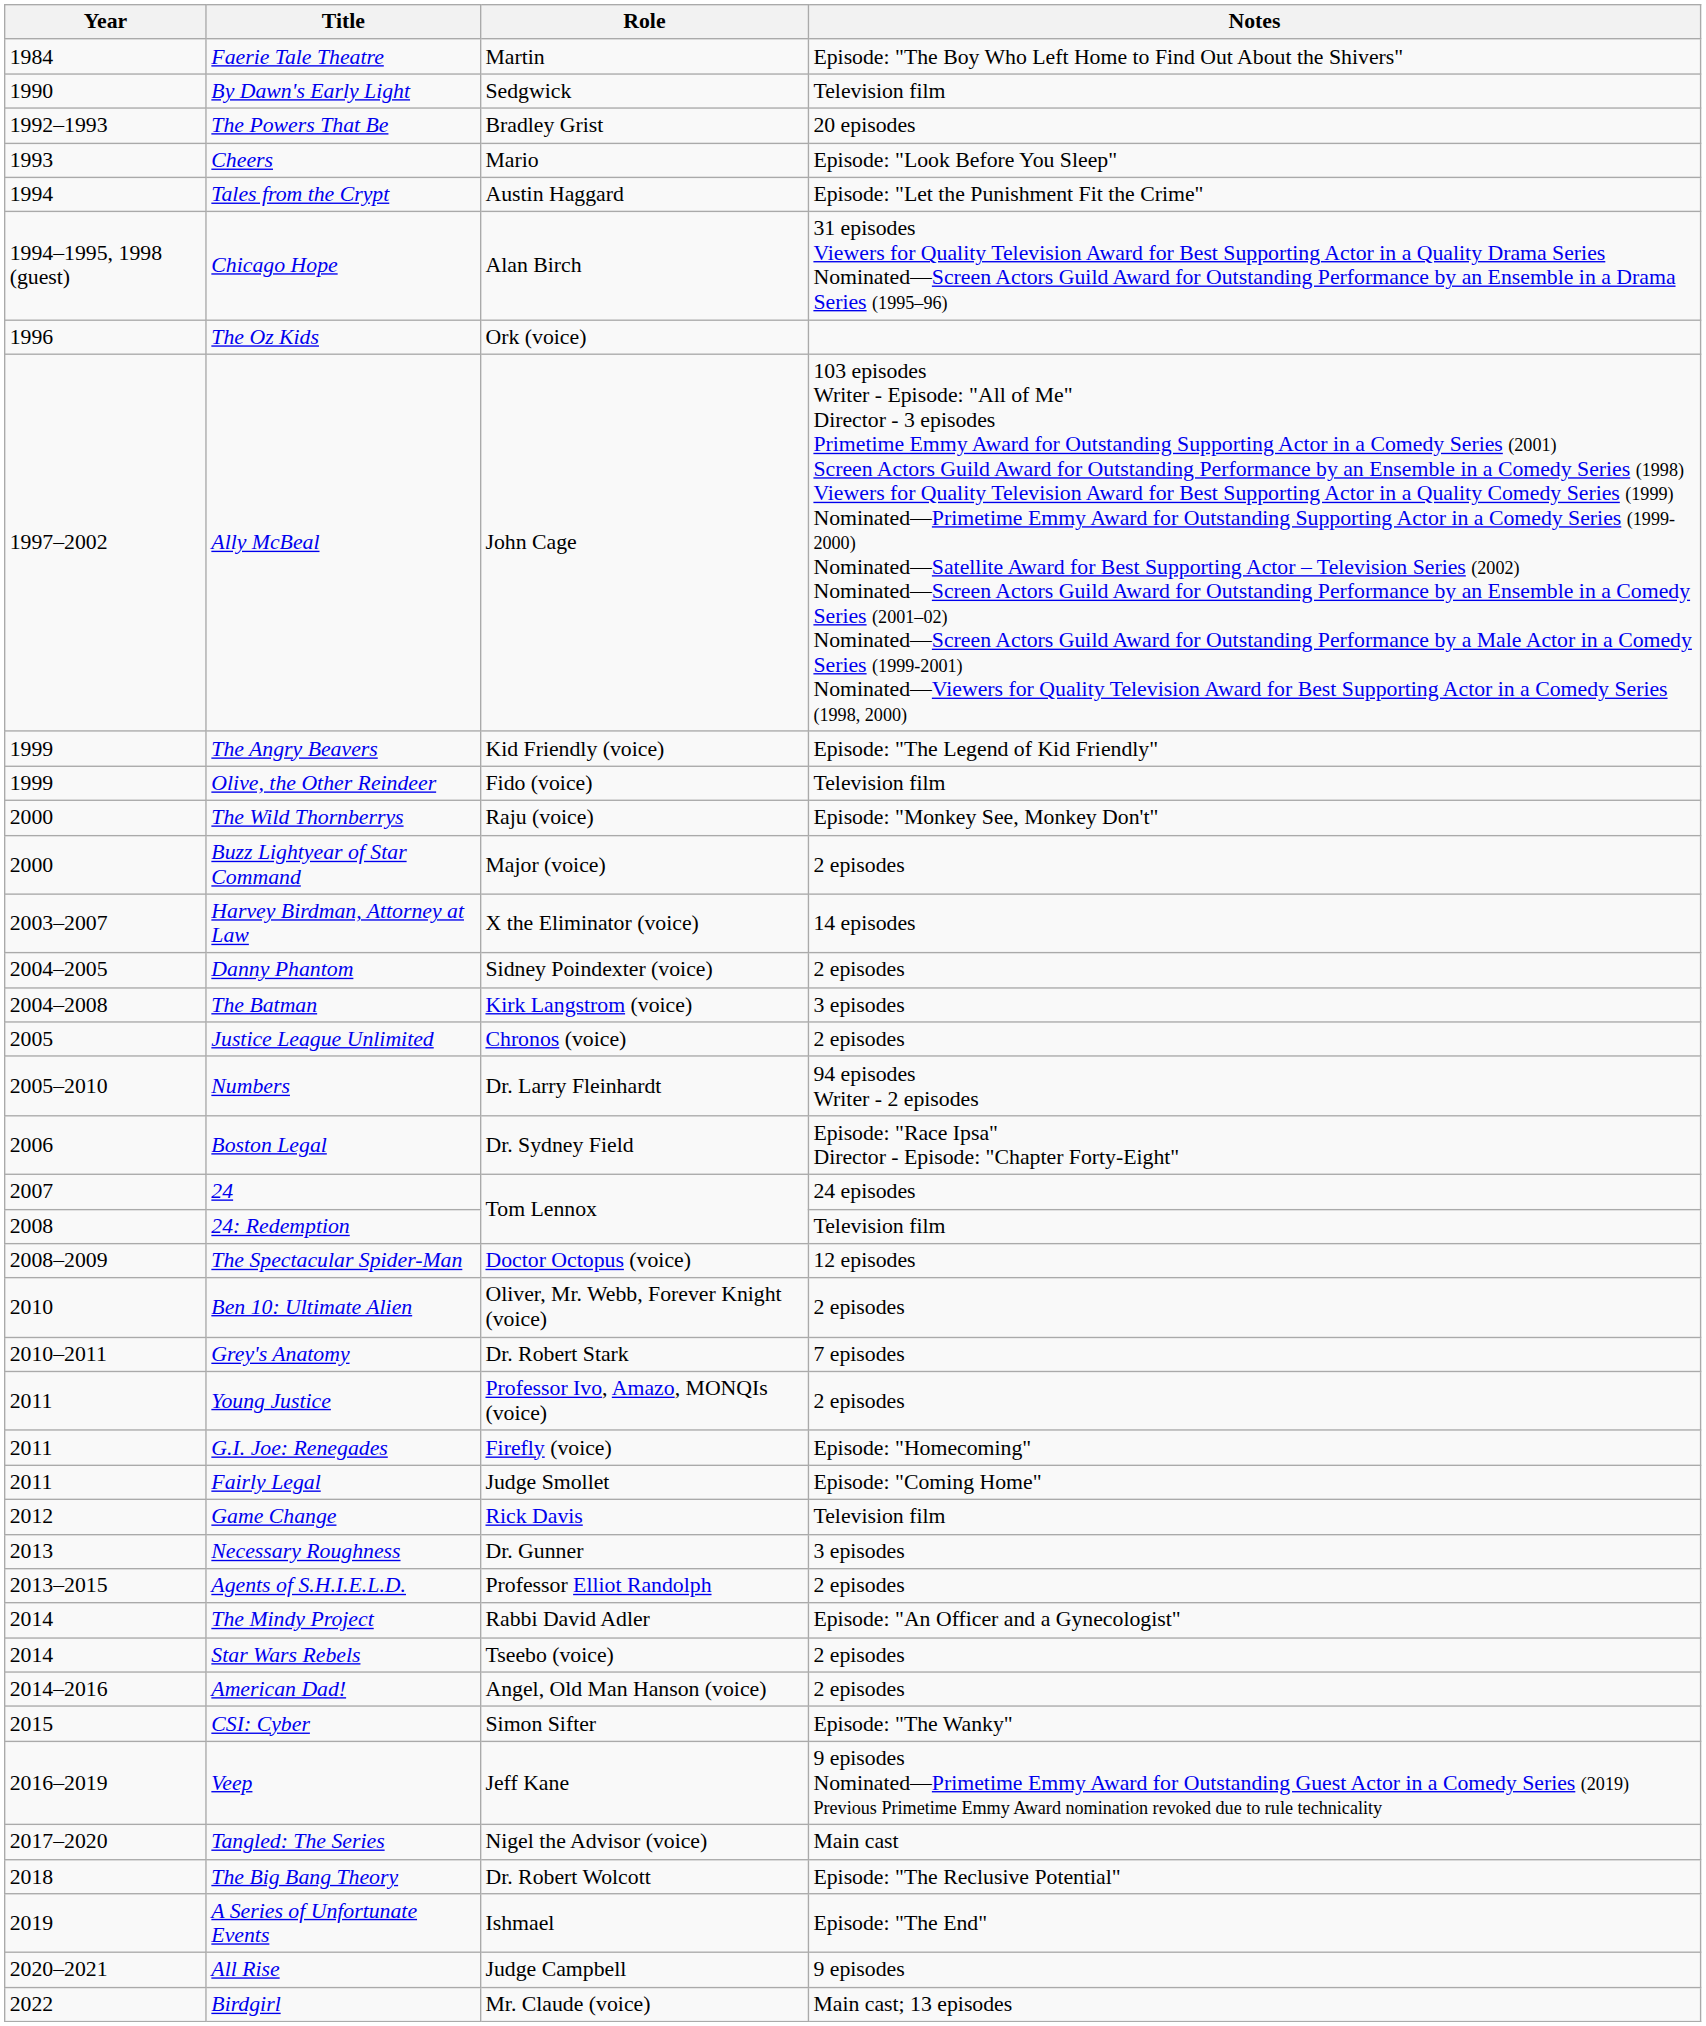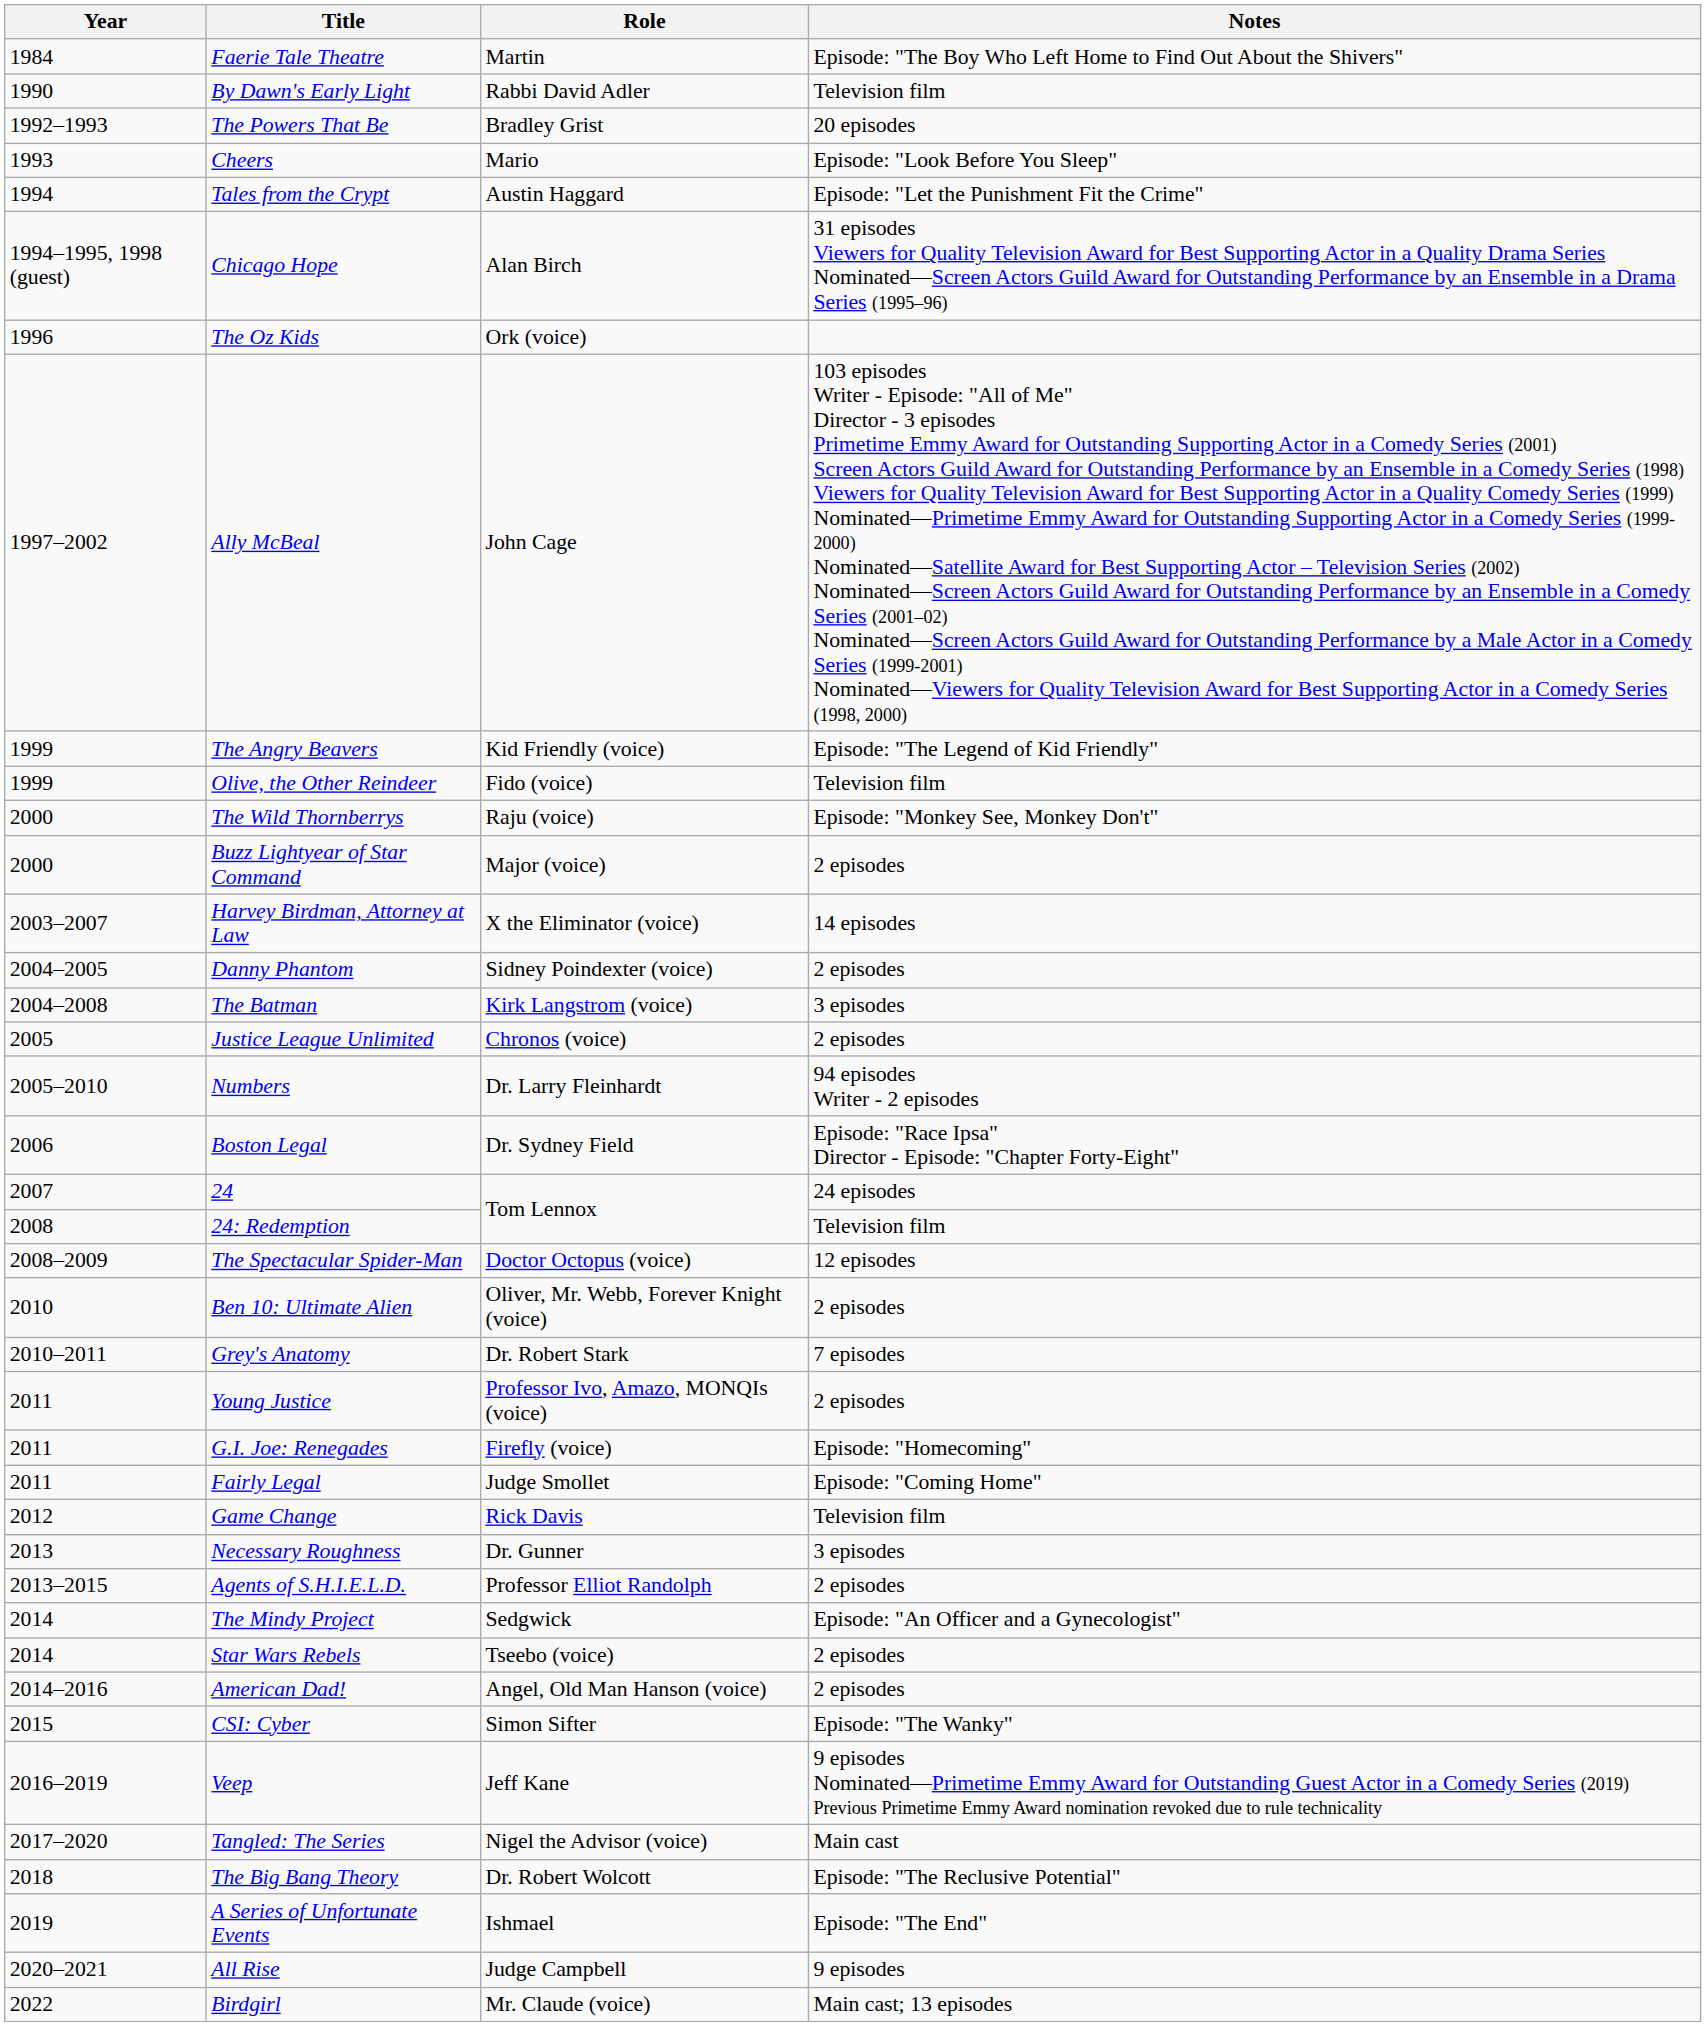 <table class="wikitable sortable">
 <tr>
 <th>Year</th>
 <th>Title</th>
 <th>Role</th>
 <th>Notes</th>
 </tr>
 <tr>
 <td>1984</td>
 <td><em><a href='#'>Faerie Tale Theatre</a></em></td>
 <td>Martin</td>
 <td>Episode: "The Boy Who Left Home to Find Out About the Shivers"</td>
 </tr>
 <tr>
 <td>1990</td>
 <td><em><a href='#'>By Dawn's Early Light</a></em></td>
-<td>Sedgwick</td>
+<td>Rabbi David Adler</td>
 <td>Television film</td>
 </tr>
 <tr>
 <td>1992–1993</td>
 <td><em><a href='#'>The Powers That Be</a></em></td>
 <td>Bradley Grist</td>
 <td>20 episodes</td>
 </tr>
 <tr>
 <td>1993</td>
 <td><em><a href='#'>Cheers</a></em></td>
 <td>Mario</td>
 <td>Episode: "Look Before You Sleep"</td>
 </tr>
 <tr>
 <td>1994</td>
 <td><em><a href='#'>Tales from the Crypt</a></em></td>
 <td>Austin Haggard</td>
 <td>Episode: "Let the Punishment Fit the Crime"</td>
 </tr>
 <tr>
 <td>1994–1995, 1998 (guest)</td>
 <td><em><a href='#'>Chicago Hope</a></em></td>
 <td>Alan Birch</td>
 <td>31 episodes<br><a href='#'>Viewers for Quality Television Award for Best Supporting Actor in a Quality Drama Series</a><br>Nominated—<a href='#'>Screen Actors Guild Award for Outstanding Performance by an Ensemble in a Drama Series</a> <small>(1995–96)</small></td>
 </tr>
 <tr>
 <td>1996</td>
 <td><em><a href='#'>The Oz Kids</a></em></td>
 <td>Ork (voice)</td>
 <td></td>
 </tr>
 <tr>
 <td>1997–2002</td>
 <td><em><a href='#'>Ally McBeal</a></em></td>
 <td>John Cage</td>
 <td>103 episodes<br>Writer - Episode: "All of Me"<br>Director - 3 episodes<br><a href='#'>Primetime Emmy Award for Outstanding Supporting Actor in a Comedy Series</a> <small>(2001)</small><br><a href='#'>Screen Actors Guild Award for Outstanding Performance by an Ensemble in a Comedy Series</a> <small>(1998)</small><br><a href='#'>Viewers for Quality Television Award for Best Supporting Actor in a Quality Comedy Series</a> <small>(1999)</small><br>Nominated—<a href='#'>Primetime Emmy Award for Outstanding Supporting Actor in a Comedy Series</a> <small>(1999-2000)</small><br>Nominated—<a href='#'>Satellite Award for Best Supporting Actor – Television Series</a> <small>(2002)</small><br>Nominated—<a href='#'>Screen Actors Guild Award for Outstanding Performance by an Ensemble in a Comedy Series</a> <small>(2001–02)</small><br>Nominated—<a href='#'>Screen Actors Guild Award for Outstanding Performance by a Male Actor in a Comedy Series</a> <small>(1999-2001)</small><br>Nominated—<a href='#'>Viewers for Quality Television Award for Best Supporting Actor in a Comedy Series</a> <small>(1998, 2000)</small></td>
 </tr>
 <tr>
 <td>1999</td>
 <td><em><a href='#'>The Angry Beavers</a></em></td>
 <td>Kid Friendly (voice)</td>
 <td>Episode: "The Legend of Kid Friendly"</td>
 </tr>
 <tr>
 <td>1999</td>
 <td><em><a href='#'>Olive, the Other Reindeer</a></em></td>
 <td>Fido (voice)</td>
 <td>Television film</td>
 </tr>
 <tr>
 <td>2000</td>
 <td><em><a href='#'>The Wild Thornberrys</a></em></td>
 <td>Raju (voice)</td>
 <td>Episode: "Monkey See, Monkey Don't"</td>
 </tr>
 <tr>
 <td>2000</td>
 <td><em><a href='#'>Buzz Lightyear of Star Command</a></em></td>
 <td>Major (voice)</td>
 <td>2 episodes</td>
 </tr>
 <tr>
 <td>2003–2007</td>
 <td><em><a href='#'>Harvey Birdman, Attorney at Law</a></em></td>
 <td>X the Eliminator (voice)</td>
 <td>14 episodes</td>
 </tr>
 <tr>
 <td>2004–2005</td>
 <td><em><a href='#'>Danny Phantom</a></em></td>
 <td>Sidney Poindexter (voice)</td>
 <td>2 episodes</td>
 </tr>
 <tr>
 <td>2004–2008</td>
 <td><em><a href='#'>The Batman</a></em></td>
 <td><a href='#'>Kirk Langstrom</a> (voice)</td>
 <td>3 episodes</td>
 </tr>
 <tr>
 <td>2005</td>
 <td><em><a href='#'>Justice League Unlimited</a></em></td>
 <td><a href='#'>Chronos</a> (voice)</td>
 <td>2 episodes</td>
 </tr>
 <tr>
 <td>2005–2010</td>
 <td><em><a href='#'>Numbers</a></em></td>
 <td>Dr. Larry Fleinhardt</td>
 <td>94 episodes<br> Writer - 2 episodes</td>
 </tr>
 <tr>
 <td>2006</td>
 <td><em><a href='#'>Boston Legal</a></em></td>
 <td>Dr. Sydney Field</td>
 <td>Episode: "Race Ipsa"<br> Director - Episode: "Chapter Forty-Eight"</td>
 </tr>
 <tr>
 <td>2007</td>
 <td><em><a href='#'>24</a></em></td>
 <td rowspan="2">Tom Lennox</td>
 <td>24 episodes</td>
 </tr>
 <tr>
 <td>2008</td>
 <td><em><a href='#'>24: Redemption</a></em></td>
 <td>Television film</td>
 </tr>
 <tr>
 <td>2008–2009</td>
 <td><em><a href='#'>The Spectacular Spider-Man</a></em></td>
 <td><a href='#'>Doctor Octopus</a> (voice)</td>
 <td>12 episodes</td>
 </tr>
 <tr>
 <td>2010</td>
 <td><em><a href='#'>Ben 10: Ultimate Alien</a></em></td>
 <td>Oliver, Mr. Webb, Forever Knight (voice)</td>
 <td>2 episodes</td>
 </tr>
 <tr>
 <td>2010–2011</td>
 <td><em><a href='#'>Grey's Anatomy</a></em></td>
 <td>Dr. Robert Stark</td>
 <td>7 episodes</td>
 </tr>
 <tr>
 <td>2011</td>
 <td><em><a href='#'>Young Justice</a></em></td>
 <td><a href='#'>Professor Ivo</a>, <a href='#'>Amazo</a>, MONQIs (voice)</td>
 <td>2 episodes</td>
 </tr>
 <tr>
 <td>2011</td>
 <td><em><a href='#'>G.I. Joe: Renegades</a></em></td>
 <td><a href='#'>Firefly</a> (voice)</td>
 <td>Episode: "Homecoming"</td>
 </tr>
 <tr>
 <td>2011</td>
 <td><em><a href='#'>Fairly Legal</a></em></td>
 <td>Judge Smollet</td>
 <td>Episode: "Coming Home"</td>
 </tr>
 <tr>
 <td>2012</td>
 <td><em><a href='#'>Game Change</a></em></td>
 <td><a href='#'>Rick Davis</a></td>
 <td>Television film</td>
 </tr>
 <tr>
 <td>2013</td>
 <td><em><a href='#'>Necessary Roughness</a></em></td>
 <td>Dr. Gunner</td>
 <td>3 episodes</td>
 </tr>
 <tr>
 <td>2013–2015</td>
 <td><em><a href='#'>Agents of S.H.I.E.L.D.</a></em></td>
 <td>Professor <a href='#'>Elliot Randolph</a></td>
 <td>2 episodes</td>
 </tr>
 <tr>
 <td>2014</td>
 <td><em><a href='#'>The Mindy Project</a></em></td>
-<td>Rabbi David Adler</td>
+<td>Sedgwick</td>
 <td>Episode: "An Officer and a Gynecologist"</td>
 </tr>
 <tr>
 <td>2014</td>
 <td><em><a href='#'>Star Wars Rebels</a></em></td>
 <td>Tseebo (voice)</td>
 <td>2 episodes</td>
 </tr>
 <tr>
 <td>2014–2016</td>
 <td><em><a href='#'>American Dad!</a></em></td>
 <td>Angel, Old Man Hanson (voice)</td>
 <td>2 episodes</td>
 </tr>
 <tr>
 <td>2015</td>
 <td><em><a href='#'>CSI: Cyber</a></em></td>
 <td>Simon Sifter</td>
 <td>Episode: "The Wanky"</td>
 </tr>
 <tr>
 <td>2016–2019</td>
 <td><em><a href='#'>Veep</a></em></td>
 <td>Jeff Kane</td>
 <td>9 episodes<br>Nominated—<a href='#'>Primetime Emmy Award for Outstanding Guest Actor in a Comedy Series</a> <small>(2019)</small><br><small>Previous Primetime Emmy Award nomination revoked due to rule technicality</small></td>
 </tr>
 <tr>
 <td>2017–2020</td>
 <td><em><a href='#'>Tangled: The Series</a></em></td>
 <td>Nigel the Advisor (voice)</td>
 <td>Main cast</td>
 </tr>
 <tr>
 <td>2018</td>
 <td><em><a href='#'>The Big Bang Theory</a></em></td>
 <td>Dr. Robert Wolcott</td>
 <td>Episode: "The Reclusive Potential"</td>
 </tr>
 <tr>
 <td>2019</td>
 <td><em><a href='#'>A Series of Unfortunate Events</a></em></td>
 <td>Ishmael</td>
 <td>Episode: "The End"</td>
 </tr>
 <tr>
 <td>2020–2021</td>
 <td><em><a href='#'>All Rise</a></em></td>
 <td>Judge Campbell</td>
 <td>9 episodes</td>
 </tr>
 <tr>
 <td>2022</td>
 <td><em><a href='#'>Birdgirl</a></em></td>
 <td>Mr. Claude (voice)</td>
 <td>Main cast; 13 episodes</td>
 </tr>
 </table>
